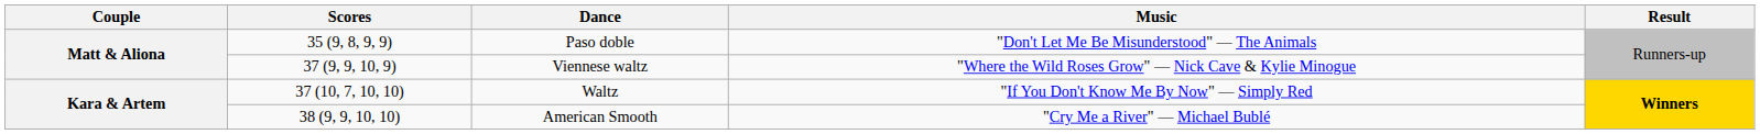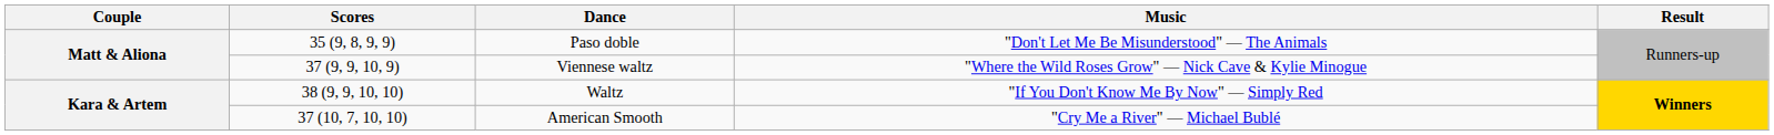 <table class="wikitable sortable" style="text-align:center; width:90%">
 <tr>
 <th scope="col">Couple</th>
 <th scope="col">Scores</th>
 <th scope="col" class="unsortable">Dance</th>
 <th scope="col" class="unsortable">Music</th>
 <th scope="col" class="unsortable">Result</th>
 </tr>
 <tr>
 <th scope="row" rowspan="2">Matt & Aliona</th>
 <td>35 (9, 8, 9, 9)</td>
 <td>Paso doble</td>
 <td>"<a href='#'>Don't Let Me Be Misunderstood</a>" — <a href='#'>The Animals</a></td>
 <td rowspan="2" bgcolor="silver">Runners-up</td>
 </tr>
 <tr>
 <td>37 (9, 9, 10, 9)</td>
 <td>Viennese waltz</td>
 <td>"<a href='#'>Where the Wild Roses Grow</a>" — <a href='#'>Nick Cave</a> & <a href='#'>Kylie Minogue</a></td>
 </tr>
 <tr>
 <th scope="row" rowspan="2">Kara & Artem</th>
-<td>37 (10, 7, 10, 10)</td>
+<td>38 (9, 9, 10, 10)</td>
 <td>Waltz</td>
 <td>"<a href='#'>If You Don't Know Me By Now</a>" — <a href='#'>Simply Red</a></td>
 <td rowspan="2" bgcolor="gold"><strong>Winners</strong></td>
 </tr>
 <tr>
-<td>38 (9, 9, 10, 10)</td>
+<td>37 (10, 7, 10, 10)</td>
 <td>American Smooth</td>
 <td>"<a href='#'>Cry Me a River</a>" — <a href='#'>Michael Bublé</a></td>
 </tr>
 </table>
